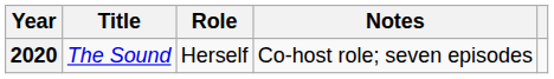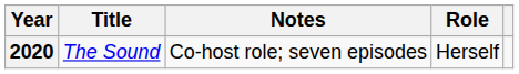 <table class="wikitable plainrowheaders" style="text-align:center">
 <tr>
 <th scope="col">Year</th>
 <th scope="col">Title</th>
+<th scope="col">Notes</th>
 <th scope="col">Role</th>
-<th scope="col">Notes</th>
 <th scope="col"></th>
 </tr>
 <tr>
 <th scope="row">2020</th>
 <td><em><a href='#'>The Sound</a></em></td>
+<td>Co-host role; seven episodes</td>
 <td>Herself</td>
-<td>Co-host role; seven episodes</td>
 <td></td>
 </tr>
 </table>
